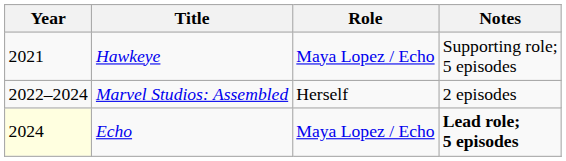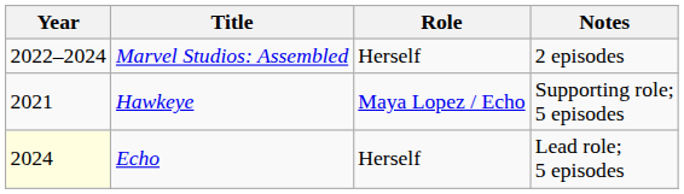 <table class="wikitable plainrowheaders">
 <tr>
 <th>Year</th>
 <th>Title</th>
 <th>Role</th>
 <th>Notes</th>
 </tr>
 <tr>
+<td>2022–2024</td>
+<td><em><a href='#'>Marvel Studios: Assembled</a></em></td>
+<td>Herself</td>
+<td>2 episodes</td>
+</tr>
+<tr>
 <td>2021</td>
 <td><em><a href='#'>Hawkeye</a></em></td>
 <td><a href='#'>Maya Lopez / Echo</a></td>
 <td>Supporting role;<br>5 episodes</td>
 </tr>
 <tr>
-<td>2022–2024</td>
-<td><em><a href='#'>Marvel Studios: Assembled</a></em></td>
-<td>Herself</td>
-<td>2 episodes</td>
-</tr>
-<tr>
 <td style="background: lightyellow;">2024</td>
 <td><em><a href='#'>Echo</a></em></td>
-<td><a href='#'>Maya Lopez / Echo</a></td>
-<td><strong>Lead role;<br>5 episodes</strong></td>
+<td>Herself</td>
+<td>Lead role;<br>5 episodes</td>
 </tr>
 </table>
